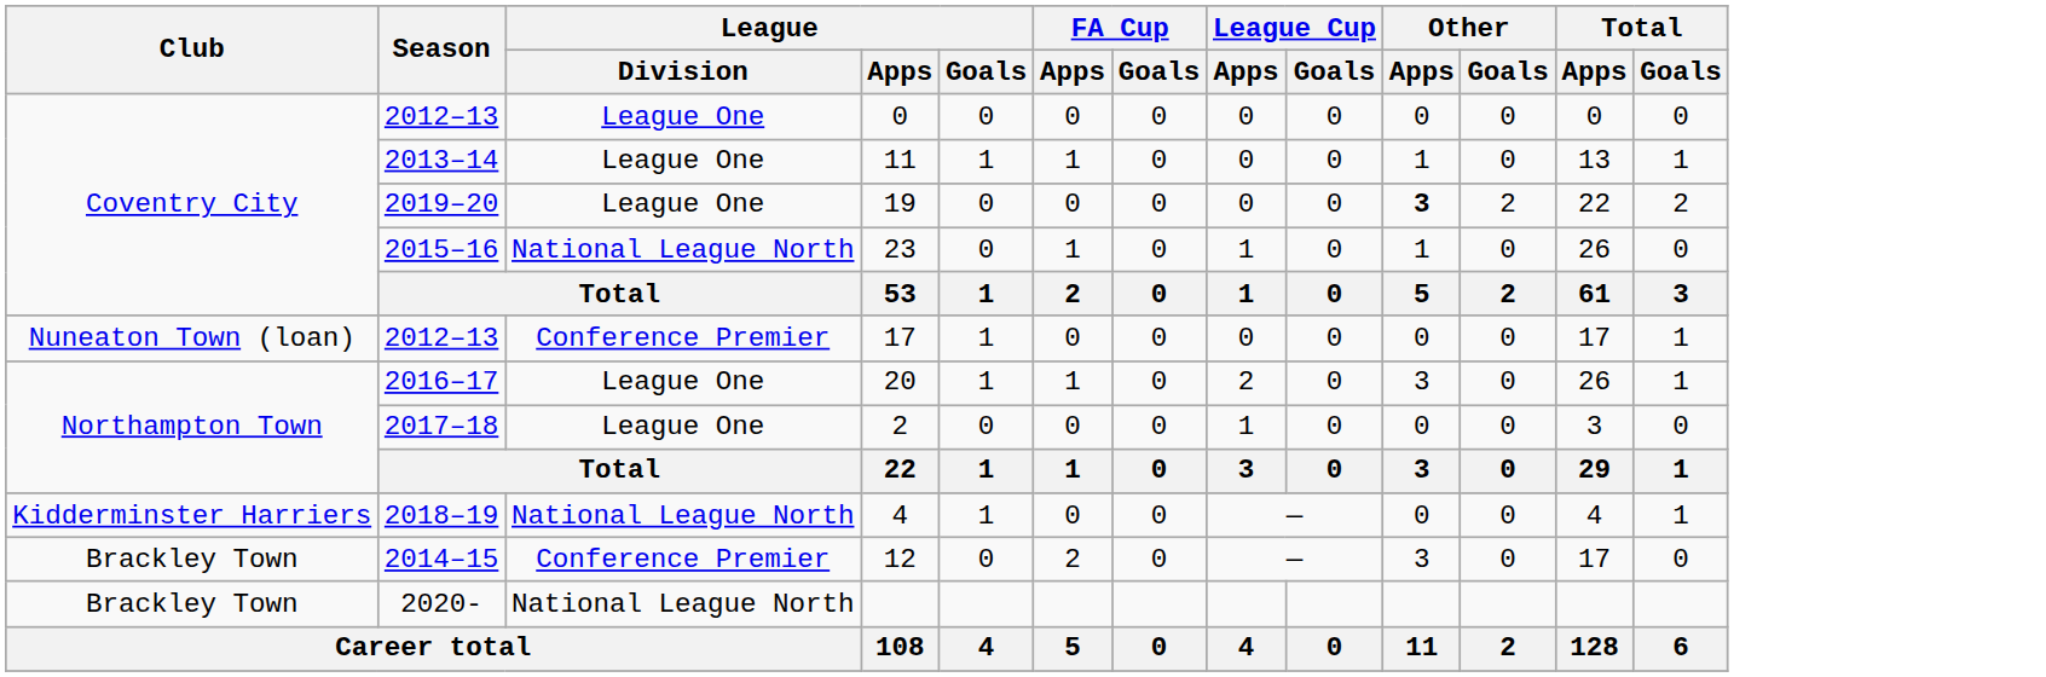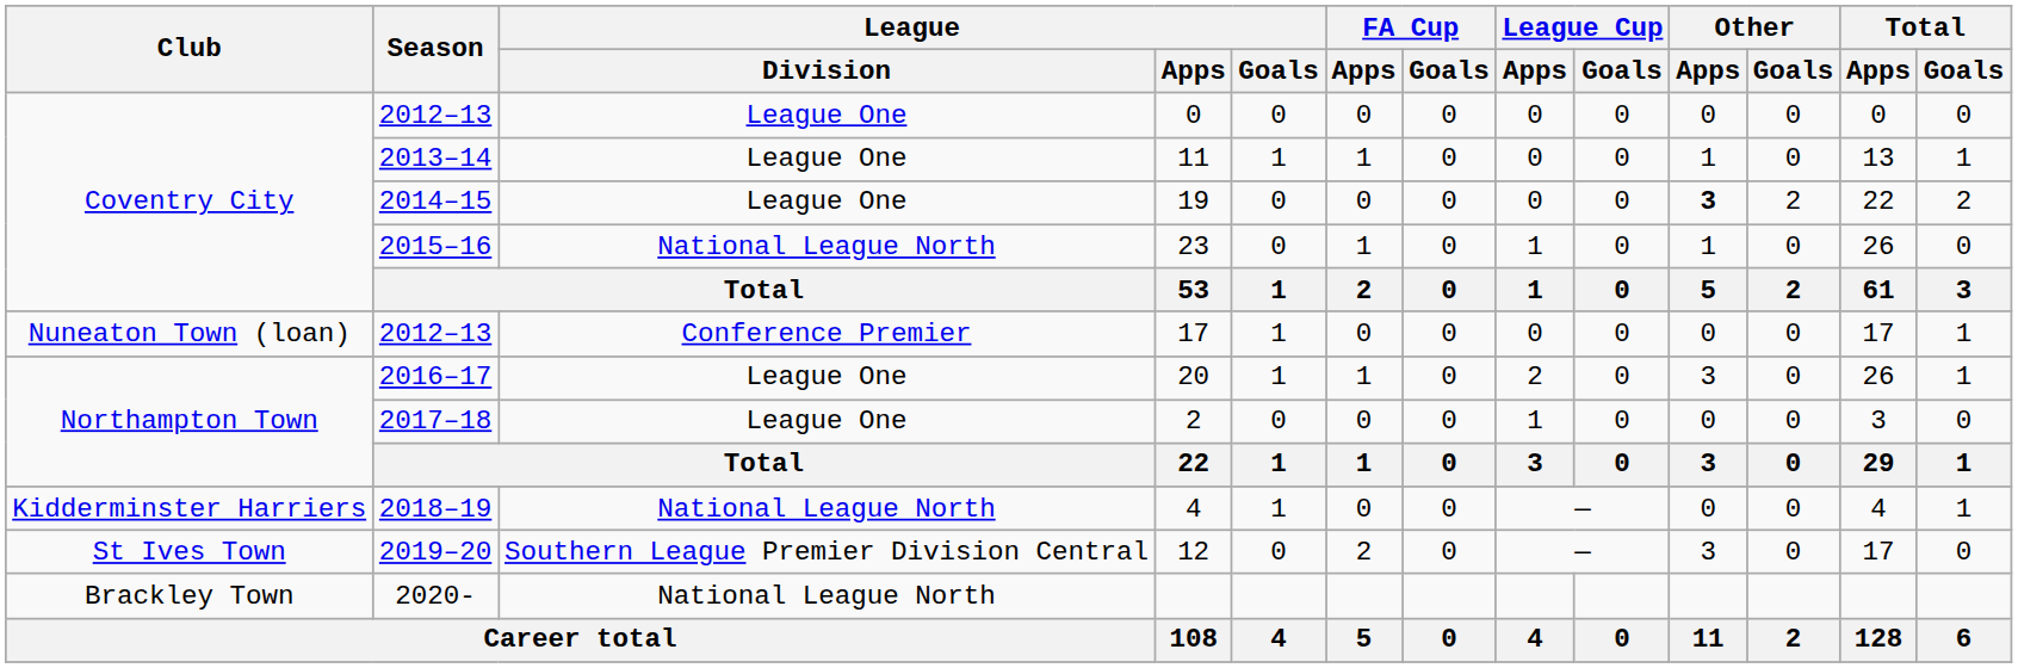 <table class="wikitable" style="text-align:center">
 <tr>
 <th rowspan="2">Club</th>
 <th rowspan="2">Season</th>
 <th colspan="3">League</th>
 <th colspan="2"><a href='#'>FA Cup</a></th>
 <th colspan="2"><a href='#'>League Cup</a></th>
 <th colspan="2">Other</th>
 <th colspan="2">Total</th>
 </tr>
 <tr>
 <th>Division</th>
 <th>Apps</th>
 <th>Goals</th>
 <th>Apps</th>
 <th>Goals</th>
 <th>Apps</th>
 <th>Goals</th>
 <th>Apps</th>
 <th>Goals</th>
 <th>Apps</th>
 <th>Goals</th>
 </tr>
 <tr>
 <td rowspan="5"><a href='#'>Coventry City</a></td>
 <td><a href='#'>2012–13</a></td>
 <td><a href='#'>League One</a></td>
 <td>0</td>
 <td>0</td>
 <td>0</td>
 <td>0</td>
 <td>0</td>
 <td>0</td>
 <td>0</td>
 <td>0</td>
 <td>0</td>
 <td>0</td>
 </tr>
 <tr>
 <td><a href='#'>2013–14</a></td>
 <td>League One</td>
 <td>11</td>
 <td>1</td>
 <td>1</td>
 <td>0</td>
 <td>0</td>
 <td>0</td>
 <td>1</td>
 <td>0</td>
 <td>13</td>
 <td>1</td>
 </tr>
 <tr>
-<td><a href='#'>2019–20</a></td>
+<td><a href='#'>2014–15</a></td>
 <td>League One</td>
 <td>19</td>
 <td>0</td>
 <td>0</td>
 <td>0</td>
 <td>0</td>
 <td>0</td>
 <td><strong>3</strong></td>
 <td>2</td>
 <td>22</td>
 <td>2</td>
 </tr>
 <tr>
 <td><a href='#'>2015–16</a></td>
 <td><a href='#'>National League North</a></td>
 <td>23</td>
 <td>0</td>
 <td>1</td>
 <td>0</td>
 <td>1</td>
 <td>0</td>
 <td>1</td>
 <td>0</td>
 <td>26</td>
 <td>0</td>
 </tr>
 <tr>
 <th colspan="2">Total</th>
 <th>53</th>
 <th>1</th>
 <th>2</th>
 <th>0</th>
 <th>1</th>
 <th>0</th>
 <th>5</th>
 <th>2</th>
 <th>61</th>
 <th>3</th>
 </tr>
 <tr>
 <td><a href='#'>Nuneaton Town</a> (loan)</td>
 <td><a href='#'>2012–13</a></td>
 <td><a href='#'>Conference Premier</a></td>
 <td>17</td>
 <td>1</td>
 <td>0</td>
 <td>0</td>
 <td>0</td>
 <td>0</td>
 <td>0</td>
 <td>0</td>
 <td>17</td>
 <td>1</td>
 </tr>
 <tr>
 <td rowspan="3"><a href='#'>Northampton Town</a></td>
 <td><a href='#'>2016–17</a></td>
 <td>League One</td>
 <td>20</td>
 <td>1</td>
 <td>1</td>
 <td>0</td>
 <td>2</td>
 <td>0</td>
 <td>3</td>
 <td>0</td>
 <td>26</td>
 <td>1</td>
 </tr>
 <tr>
 <td><a href='#'>2017–18</a></td>
 <td>League One</td>
 <td>2</td>
 <td>0</td>
 <td>0</td>
 <td>0</td>
 <td>1</td>
 <td>0</td>
 <td>0</td>
 <td>0</td>
 <td>3</td>
 <td>0</td>
 </tr>
 <tr>
 <th colspan="2">Total</th>
 <th>22</th>
 <th>1</th>
 <th>1</th>
 <th>0</th>
 <th>3</th>
 <th>0</th>
 <th>3</th>
 <th>0</th>
 <th>29</th>
 <th>1</th>
 </tr>
 <tr>
 <td><a href='#'>Kidderminster Harriers</a></td>
 <td><a href='#'>2018–19</a></td>
 <td><a href='#'>National League North</a></td>
 <td>4</td>
 <td>1</td>
 <td>0</td>
 <td>0</td>
 <td colspan="2">—</td>
 <td>0</td>
 <td>0</td>
 <td>4</td>
 <td>1</td>
 </tr>
 <tr>
-<td>Brackley Town</td>
-<td><a href='#'>2014–15</a></td>
-<td><a href='#'>Conference Premier</a></td>
+<td><a href='#'>St Ives Town</a></td>
+<td><a href='#'>2019–20</a></td>
+<td><a href='#'>Southern League</a> Premier Division Central</td>
 <td>12</td>
 <td>0</td>
 <td>2</td>
 <td>0</td>
 <td colspan="2">—</td>
 <td>3</td>
 <td>0</td>
 <td>17</td>
 <td>0</td>
 </tr>
 <tr>
 <td>Brackley Town</td>
 <td>2020-</td>
 <td>National League North</td>
 <td></td>
 <td></td>
 <td></td>
 <td></td>
 <td></td>
 <td></td>
 <td></td>
 <td></td>
 <td></td>
 <td></td>
 </tr>
 <tr>
 <th colspan="3">Career total</th>
 <th>108</th>
 <th>4</th>
 <th>5</th>
 <th>0</th>
 <th>4</th>
 <th>0</th>
 <th>11</th>
 <th>2</th>
 <th>128</th>
 <th>6</th>
 </tr>
 </table>
